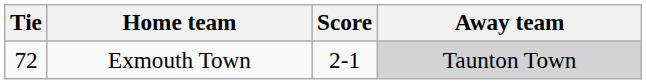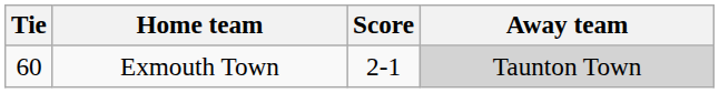 <table class="wikitable" style="text-align:center;">
 <tr>
 <th width=20>Tie</th>
 <th width=175>Home team</th>
 <th width=20>Score</th>
 <th width=175>Away team</th>
 </tr>
 <tr>
-<td>72</td>
+<td>60</td>
 <td>Exmouth Town</td>
 <td>2-1</td>
 <td style="background: lightgrey;">Taunton Town</td>
 </tr>
 </table>
